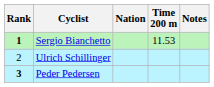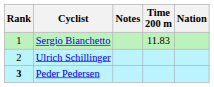 <table class="wikitable sortable" style="text-align:center">
 <tr>
 <th>Rank</th>
 <th>Cyclist</th>
+<th>Notes</th>
+<th>Time<br>200 m</th>
 <th>Nation</th>
-<th>Time<br>200 m</th>
-<th>Notes</th>
 </tr>
 <tr bgcolor=bbf3bb>
-<td><strong>1</strong></td>
+<td>1</td>
 <td align=left><a href='#'>Sergio Bianchetto</a></td>
+<td></td>
+<td>11.83</td>
 <td align=left></td>
-<td>11.53</td>
-<td></td>
 </tr>
 <tr bgcolor=bbf3ff>
 <td>2</td>
 <td align=left><a href='#'>Ulrich Schillinger</a></td>
-<td align=left></td>
 <td></td>
 <td></td>
+<td align=left></td>
 </tr>
 <tr bgcolor=bbf3ff>
 <td><strong>3</strong></td>
 <td align=left><a href='#'>Peder Pedersen</a></td>
-<td align=left></td>
 <td></td>
 <td></td>
+<td align=left></td>
 </tr>
 </table>
